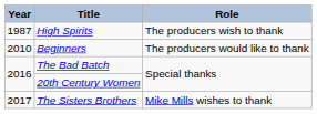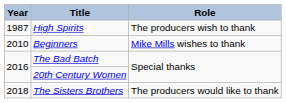 <table class="wikitable" style="font-size:95%;">
 <tr>
 <th style="background:#B0C4DE;">Year</th>
 <th style="background:#B0C4DE;">Title</th>
 <th style="background:#B0C4DE;">Role</th>
 </tr>
 <tr>
 <td>1987</td>
 <td><em><a href='#'>High Spirits</a></em></td>
 <td>The producers wish to thank</td>
 </tr>
 <tr>
 <td>2010</td>
 <td><em><a href='#'>Beginners</a></em></td>
-<td>The producers would like to thank</td>
+<td><a href='#'>Mike Mills</a> wishes to thank</td>
 </tr>
 <tr>
 <td rowspan=2>2016</td>
 <td><em><a href='#'>The Bad Batch</a></em></td>
 <td rowspan=2>Special thanks</td>
 </tr>
 <tr>
 <td><em><a href='#'>20th Century Women</a></em></td>
 </tr>
 <tr>
-<td>2017</td>
+<td>2018</td>
 <td><em><a href='#'>The Sisters Brothers</a></em></td>
-<td><a href='#'>Mike Mills</a> wishes to thank</td>
+<td>The producers would like to thank</td>
 </tr>
 </table>
